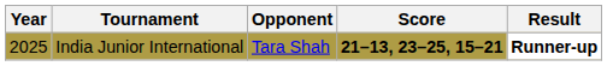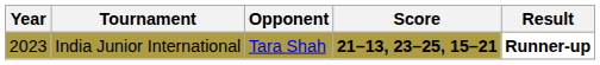 <table class="sortable wikitable" style="font-size: 90%;">
 <tr>
 <th>Year</th>
 <th>Tournament</th>
 <th>Opponent</th>
 <th>Score</th>
 <th>Result</th>
 </tr>
 <tr style="background:#AE9C45">
-<td align="center">2025</td>
+<td align="center">2023</td>
 <td align="left">India Junior International</td>
 <td align="left"> <a href='#'>Tara Shah</a></td>
 <td align="left"><strong>21–13, 23–25, 15–21</strong></td>
 <td style="text-align:left; background:white"> <strong>Runner-up</strong></td>
 </tr>
 </table>
